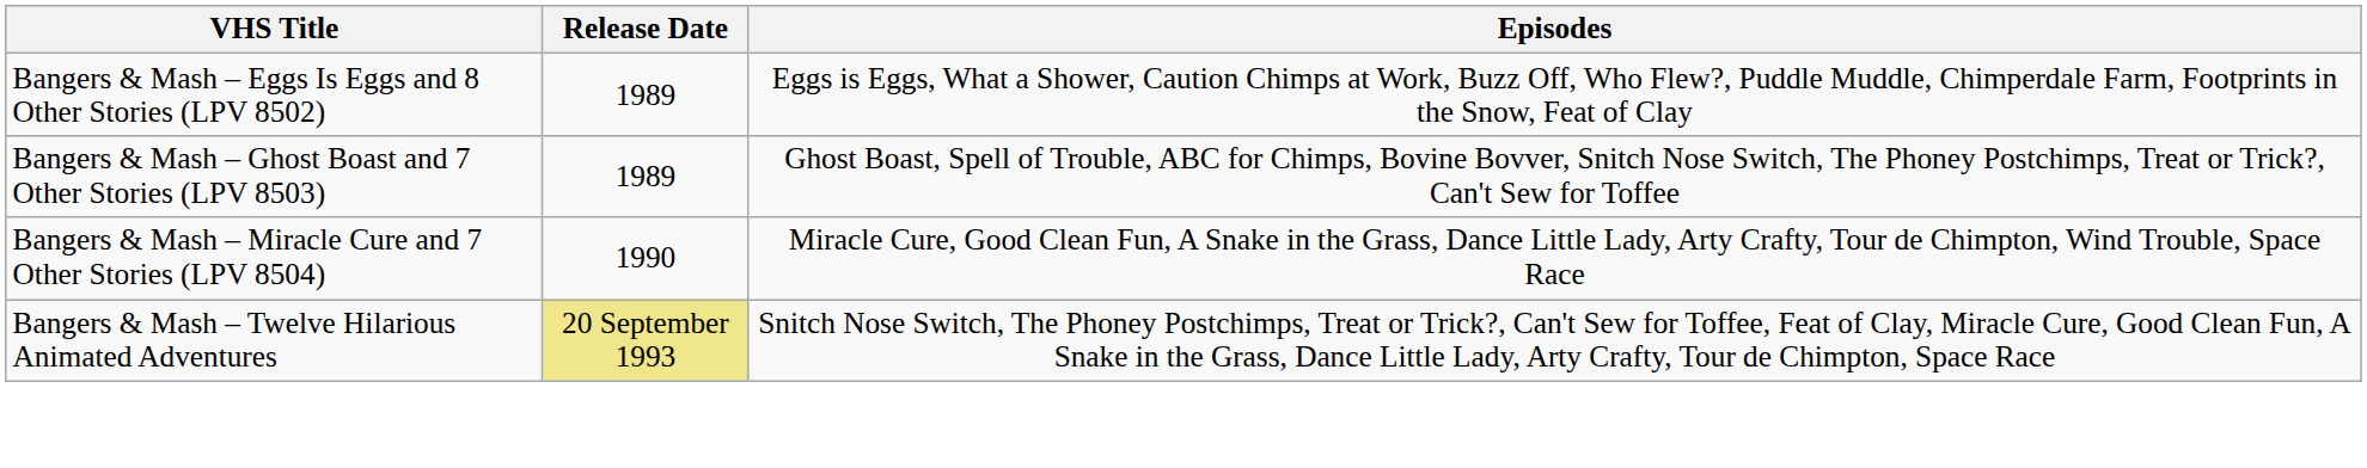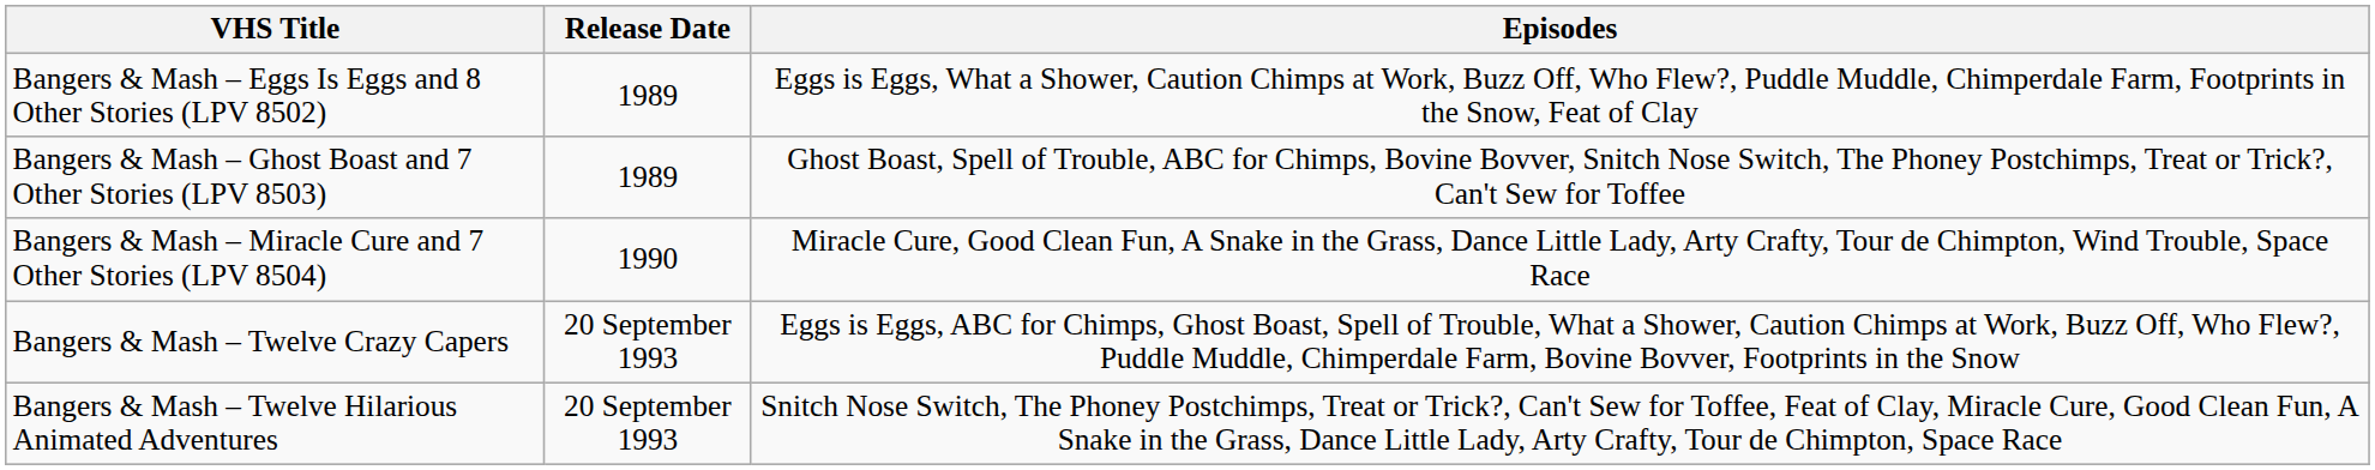 <table class="wikitable">
 <tr>
 <th>VHS Title</th>
 <th>Release Date</th>
 <th>Episodes</th>
 </tr>
 <tr>
 <td>Bangers & Mash – Eggs Is Eggs and 8 Other Stories (LPV 8502)</td>
 <td style = "text-align:center;">1989</td>
 <td style = "text-align:center;">Eggs is Eggs, What a Shower, Caution Chimps at Work, Buzz Off, Who Flew?, Puddle Muddle, Chimperdale Farm, Footprints in the Snow, Feat of Clay</td>
 </tr>
 <tr>
 <td>Bangers & Mash – Ghost Boast and 7 Other Stories (LPV 8503)</td>
 <td style = "text-align:center;">1989</td>
 <td style = "text-align:center;">Ghost Boast, Spell of Trouble, ABC for Chimps, Bovine Bovver, Snitch Nose Switch, The Phoney Postchimps, Treat or Trick?, Can't Sew for Toffee</td>
 </tr>
 <tr>
 <td>Bangers & Mash – Miracle Cure and 7 Other Stories (LPV 8504)</td>
 <td style = "text-align:center;">1990</td>
 <td style = "text-align:center;">Miracle Cure, Good Clean Fun, A Snake in the Grass, Dance Little Lady, Arty Crafty, Tour de Chimpton, Wind Trouble, Space Race</td>
 </tr>
 <tr>
+<td>Bangers & Mash – Twelve Crazy Capers</td>
+<td style = "text-align:center;">20 September 1993</td>
+<td style = "text-align:center;">Eggs is Eggs, ABC for Chimps, Ghost Boast, Spell of Trouble, What a Shower, Caution Chimps at Work, Buzz Off, Who Flew?, Puddle Muddle, Chimperdale Farm, Bovine Bovver, Footprints in the Snow</td>
+</tr>
+<tr>
 <td>Bangers & Mash – Twelve Hilarious Animated Adventures</td>
-<td style = "background: khaki; text-align:center;">20 September 1993</td>
+<td style = "text-align:center;">20 September 1993</td>
 <td style = "text-align:center;">Snitch Nose Switch, The Phoney Postchimps, Treat or Trick?, Can't Sew for Toffee, Feat of Clay, Miracle Cure, Good Clean Fun, A Snake in the Grass, Dance Little Lady, Arty Crafty, Tour de Chimpton, Space Race</td>
 </tr>
 </table>
